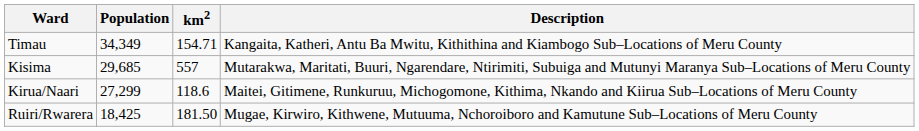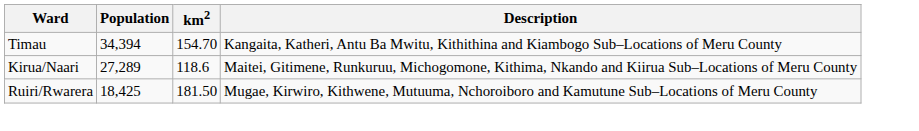 <table class="wikitable">
 <tr>
 <th>Ward</th>
 <th>Population</th>
 <th>km<sup>2</sup></th>
 <th>Description</th>
 </tr>
 <tr>
 <td>Timau</td>
-<td>34,349</td>
-<td>154.71</td>
+<td>34,394</td>
+<td>154.70</td>
 <td>Kangaita, Katheri, Antu Ba Mwitu, Kithithina and Kiambogo Sub–Locations of Meru County</td>
 </tr>
 <tr>
-<td>Kisima</td>
-<td>29,685</td>
-<td>557</td>
-<td>Mutarakwa, Maritati, Buuri, Ngarendare, Ntirimiti, Subuiga and Mutunyi Maranya Sub–Locations of Meru County</td>
-</tr>
-<tr>
 <td>Kirua/Naari</td>
-<td>27,299</td>
+<td>27,289</td>
 <td>118.6</td>
 <td>Maitei, Gitimene, Runkuruu, Michogomone, Kithima, Nkando and Kiirua Sub–Locations of Meru County</td>
 </tr>
 <tr>
 <td>Ruiri/Rwarera</td>
 <td>18,425</td>
 <td>181.50</td>
 <td>Mugae, Kirwiro, Kithwene, Mutuuma, Nchoroiboro and Kamutune Sub–Locations of Meru County</td>
 </tr>
 </table>
